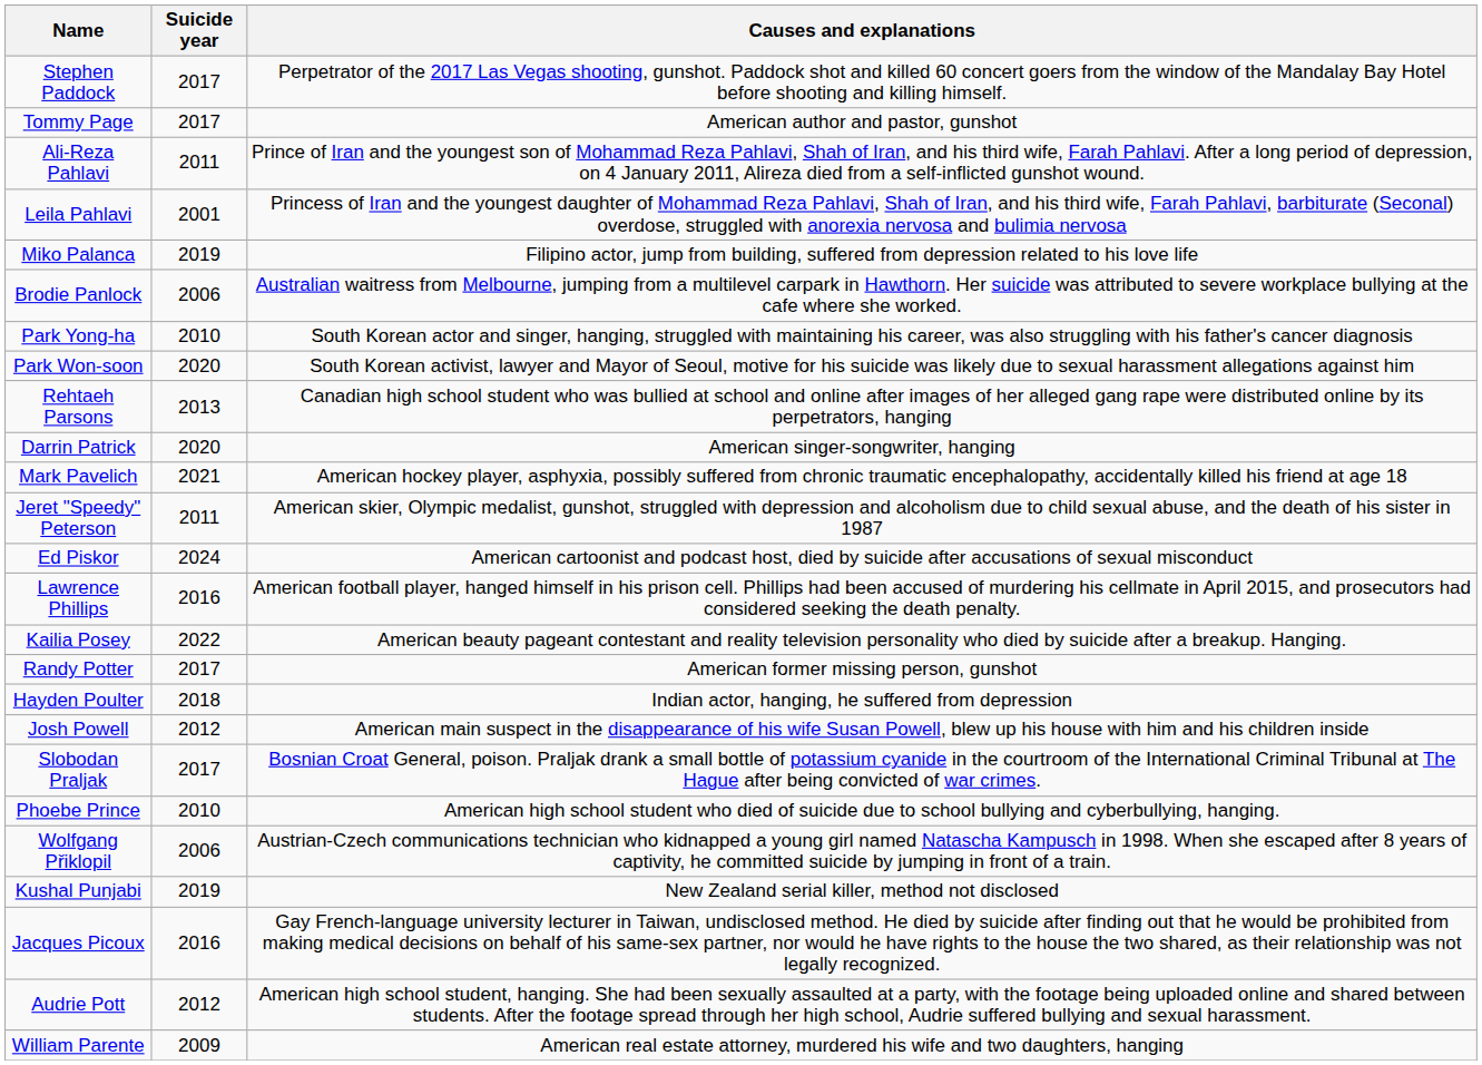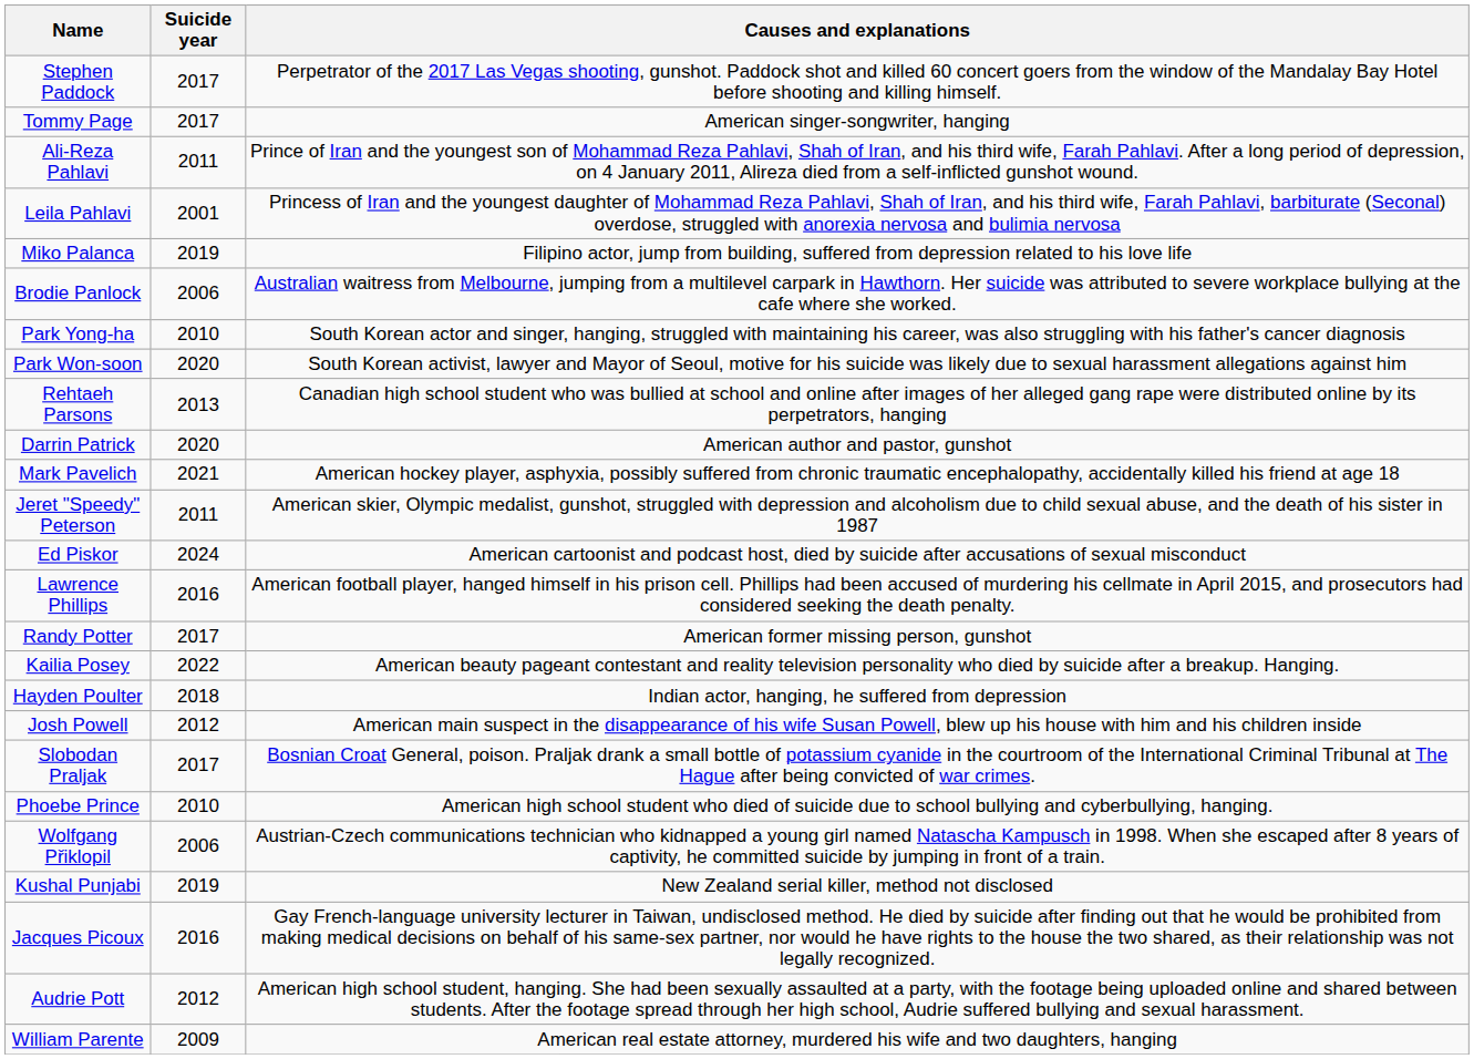 <table class="wikitable sortable" style="text-align: center;">
 <tr>
 <th>Name</th>
 <th>Suicide year</th>
 <th>Causes and explanations</th>
 </tr>
 <tr>
 <td><a href='#'>Stephen Paddock</a></td>
 <td>2017</td>
 <td>Perpetrator of the <a href='#'>2017 Las Vegas shooting</a>, gunshot. Paddock shot and killed 60 concert goers from the window of the Mandalay Bay Hotel before shooting and killing himself.</td>
 </tr>
 <tr>
 <td><a href='#'>Tommy Page</a></td>
 <td>2017</td>
-<td>American author and pastor, gunshot</td>
+<td>American singer-songwriter, hanging</td>
 </tr>
 <tr>
 <td><a href='#'>Ali-Reza Pahlavi</a></td>
 <td>2011</td>
 <td>Prince of <a href='#'>Iran</a> and the youngest son of <a href='#'>Mohammad Reza Pahlavi</a>, <a href='#'>Shah of Iran</a>, and his third wife, <a href='#'>Farah Pahlavi</a>. After a long period of depression, on 4 January 2011, Alireza died from a self-inflicted gunshot wound.</td>
 </tr>
 <tr>
 <td><a href='#'>Leila Pahlavi</a></td>
 <td>2001</td>
 <td>Princess of <a href='#'>Iran</a> and the youngest daughter of <a href='#'>Mohammad Reza Pahlavi</a>, <a href='#'>Shah of Iran</a>, and his third wife, <a href='#'>Farah Pahlavi</a>, <a href='#'>barbiturate</a> (<a href='#'>Seconal</a>) overdose, struggled with <a href='#'>anorexia nervosa</a> and <a href='#'>bulimia nervosa</a></td>
 </tr>
 <tr>
 <td><a href='#'>Miko Palanca</a></td>
 <td>2019</td>
 <td>Filipino actor, jump from building, suffered from depression related to his love life</td>
 </tr>
 <tr>
 <td><a href='#'>Brodie Panlock</a></td>
 <td>2006</td>
 <td><a href='#'>Australian</a> waitress from <a href='#'>Melbourne</a>, jumping from a multilevel carpark in <a href='#'>Hawthorn</a>. Her <a href='#'>suicide</a> was attributed to severe workplace bullying at the cafe where she worked.</td>
 </tr>
 <tr>
 <td><a href='#'>Park Yong-ha</a></td>
 <td>2010</td>
 <td>South Korean actor and singer, hanging, struggled with maintaining his career, was also struggling with his father's cancer diagnosis</td>
 </tr>
 <tr>
 <td><a href='#'>Park Won-soon</a></td>
 <td>2020</td>
 <td>South Korean activist, lawyer and Mayor of Seoul, motive for his suicide was likely due to sexual harassment allegations against him</td>
 </tr>
 <tr>
 <td><a href='#'>Rehtaeh Parsons</a></td>
 <td>2013</td>
 <td>Canadian high school student who was bullied at school and online after images of her alleged gang rape were distributed online by its perpetrators, hanging</td>
 </tr>
 <tr>
 <td><a href='#'>Darrin Patrick</a></td>
 <td>2020</td>
-<td>American singer-songwriter, hanging</td>
+<td>American author and pastor, gunshot</td>
 </tr>
 <tr>
 <td><a href='#'>Mark Pavelich</a></td>
 <td>2021</td>
 <td>American hockey player, asphyxia, possibly suffered from chronic traumatic encephalopathy, accidentally killed his friend at age 18</td>
 </tr>
 <tr>
 <td><a href='#'>Jeret "Speedy" Peterson</a></td>
 <td>2011</td>
 <td>American skier, Olympic medalist, gunshot, struggled with depression and alcoholism due to child sexual abuse, and the death of his sister in 1987</td>
 </tr>
 <tr>
 <td><a href='#'>Ed Piskor</a></td>
 <td>2024</td>
 <td>American cartoonist and podcast host, died by suicide after accusations of sexual misconduct</td>
 </tr>
 <tr>
 <td><a href='#'>Lawrence Phillips</a></td>
 <td>2016</td>
 <td>American football player, hanged himself in his prison cell. Phillips had been accused of murdering his cellmate in April 2015, and prosecutors had considered seeking the death penalty.</td>
 </tr>
 <tr>
+<td><a href='#'>Randy Potter</a></td>
+<td>2017</td>
+<td>American former missing person, gunshot</td>
+</tr>
+<tr>
 <td><a href='#'>Kailia Posey</a></td>
 <td>2022</td>
 <td>American beauty pageant contestant and reality television personality who died by suicide after a breakup. Hanging.</td>
-</tr>
-<tr>
-<td><a href='#'>Randy Potter</a></td>
-<td>2017</td>
-<td>American former missing person, gunshot</td>
 </tr>
 <tr>
 <td><a href='#'>Hayden Poulter</a></td>
 <td>2018</td>
 <td>Indian actor, hanging, he suffered from depression</td>
 </tr>
 <tr>
 <td><a href='#'>Josh Powell</a></td>
 <td>2012</td>
 <td>American main suspect in the <a href='#'>disappearance of his wife Susan Powell</a>, blew up his house with him and his children inside</td>
 </tr>
 <tr>
 <td><a href='#'>Slobodan Praljak</a></td>
 <td>2017</td>
 <td><a href='#'>Bosnian Croat</a> General, poison. Praljak drank a small bottle of <a href='#'>potassium cyanide</a> in the courtroom of the International Criminal Tribunal at <a href='#'>The Hague</a> after being convicted of <a href='#'>war crimes</a>.</td>
 </tr>
 <tr>
 <td><a href='#'>Phoebe Prince</a></td>
 <td>2010</td>
 <td>American high school student who died of suicide due to school bullying and cyberbullying, hanging.</td>
 </tr>
 <tr>
 <td><a href='#'>Wolfgang Přiklopil</a></td>
 <td>2006</td>
 <td>Austrian-Czech communications technician who kidnapped a young girl named <a href='#'>Natascha Kampusch</a> in 1998. When she escaped after 8 years of captivity, he committed suicide by jumping in front of a train.</td>
 </tr>
 <tr>
 <td><a href='#'>Kushal Punjabi</a></td>
 <td>2019</td>
 <td>New Zealand serial killer, method not disclosed</td>
 </tr>
 <tr>
 <td><a href='#'>Jacques Picoux</a></td>
 <td>2016</td>
 <td>Gay French-language university lecturer in Taiwan, undisclosed method. He died by suicide after finding out that he would be prohibited from making medical decisions on behalf of his same-sex partner, nor would he have rights to the house the two shared, as their relationship was not legally recognized.</td>
 </tr>
 <tr>
 <td><a href='#'>Audrie Pott</a></td>
 <td>2012</td>
 <td>American high school student, hanging. She had been sexually assaulted at a party, with the footage being uploaded online and shared between students. After the footage spread through her high school, Audrie suffered bullying and sexual harassment.</td>
 </tr>
 <tr>
 <td><a href='#'>William Parente</a></td>
 <td>2009</td>
 <td>American real estate attorney, murdered his wife and two daughters, hanging</td>
 </tr>
 <tr>
 </tr>
 </table>
